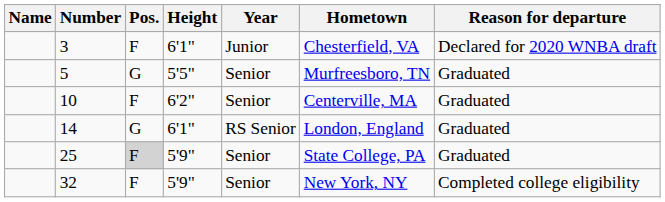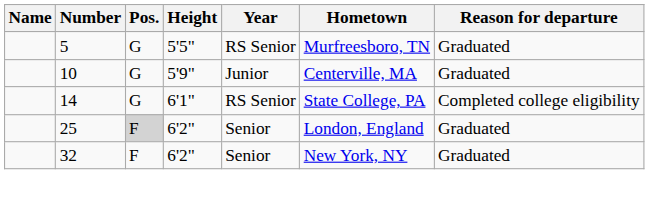 <table class="wikitable sortable" border="1">
 <tr>
 <th>Name</th>
 <th>Number</th>
 <th>Pos.</th>
 <th>Height</th>
 <th>Year</th>
 <th>Hometown</th>
 <th class="unsortable">Reason for departure</th>
 </tr>
 <tr>
 <td></td>
-<td>3</td>
-<td>F</td>
-<td>6'1"</td>
-<td>Junior</td>
-<td><a href='#'>Chesterfield, VA</a></td>
-<td>Declared for <a href='#'>2020 WNBA draft</a></td>
-</tr>
-<tr>
-<td></td>
 <td>5</td>
 <td>G</td>
 <td>5'5"</td>
-<td>Senior</td>
+<td>RS Senior</td>
 <td><a href='#'>Murfreesboro, TN</a></td>
 <td>Graduated</td>
 </tr>
 <tr>
 <td></td>
 <td>10</td>
-<td>F</td>
-<td>6'2"</td>
-<td>Senior</td>
+<td>G</td>
+<td>5'9"</td>
+<td>Junior</td>
 <td><a href='#'>Centerville, MA</a></td>
 <td>Graduated</td>
 </tr>
 <tr>
 <td></td>
 <td>14</td>
 <td>G</td>
 <td>6'1"</td>
 <td>RS Senior</td>
-<td><a href='#'>London, England</a></td>
-<td>Graduated</td>
+<td><a href='#'>State College, PA</a></td>
+<td>Completed college eligibility</td>
 </tr>
 <tr>
 <td></td>
 <td>25</td>
 <td style="background: lightgrey;">F</td>
-<td>5'9"</td>
+<td>6'2"</td>
 <td>Senior</td>
-<td><a href='#'>State College, PA</a></td>
+<td><a href='#'>London, England</a></td>
 <td>Graduated</td>
 </tr>
 <tr>
 <td></td>
 <td>32</td>
 <td>F</td>
-<td>5'9"</td>
+<td>6'2"</td>
 <td>Senior</td>
 <td><a href='#'>New York, NY</a></td>
-<td>Completed college eligibility</td>
+<td>Graduated</td>
 </tr>
 </table>
